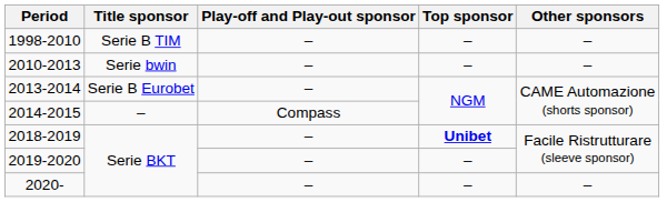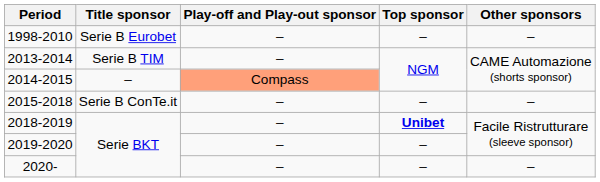 <table class="wikitable" style="text-align:center">
 <tr>
 <th>Period</th>
 <th>Title sponsor</th>
 <th>Play-off and Play-out sponsor</th>
 <th>Top sponsor</th>
 <th>Other sponsors</th>
 </tr>
 <tr>
 <td>1998-2010</td>
-<td>Serie B <a href='#'>TIM</a></td>
-<td>–</td>
-<td>–</td>
-<td>–</td>
-</tr>
-<tr>
-<td>2010-2013</td>
-<td>Serie <a href='#'>bwin</a></td>
+<td>Serie B <a href='#'>Eurobet</a></td>
 <td>–</td>
 <td>–</td>
 <td>–</td>
 </tr>
 <tr>
 <td>2013-2014</td>
-<td>Serie B <a href='#'>Eurobet</a></td>
+<td>Serie B <a href='#'>TIM</a></td>
 <td>–</td>
 <td rowspan="2"><a href='#'>NGM</a></td>
 <td rowspan="2">CAME Automazione<br><small>(shorts sponsor)</small></td>
 </tr>
 <tr>
 <td>2014-2015</td>
 <td>–</td>
-<td>Compass</td>
+<td style="background: lightsalmon;">Compass</td>
+</tr>
+<tr>
+<td>2015-2018</td>
+<td>Serie B ConTe.it</td>
+<td>–</td>
+<td>–</td>
+<td>–</td>
 </tr>
 <tr>
 <td>2018-2019</td>
 <td rowspan="3">Serie <a href='#'>BKT</a></td>
 <td>–</td>
 <td><strong><a href='#'>Unibet</a></strong></td>
 <td rowspan="2">Facile Ristrutturare<br><small>(sleeve sponsor)</small></td>
 </tr>
 <tr>
 <td>2019-2020</td>
 <td>–</td>
 <td>–</td>
 </tr>
 <tr>
 <td>2020-</td>
 <td>–</td>
 <td>–</td>
 <td>–</td>
 </tr>
 </table>
